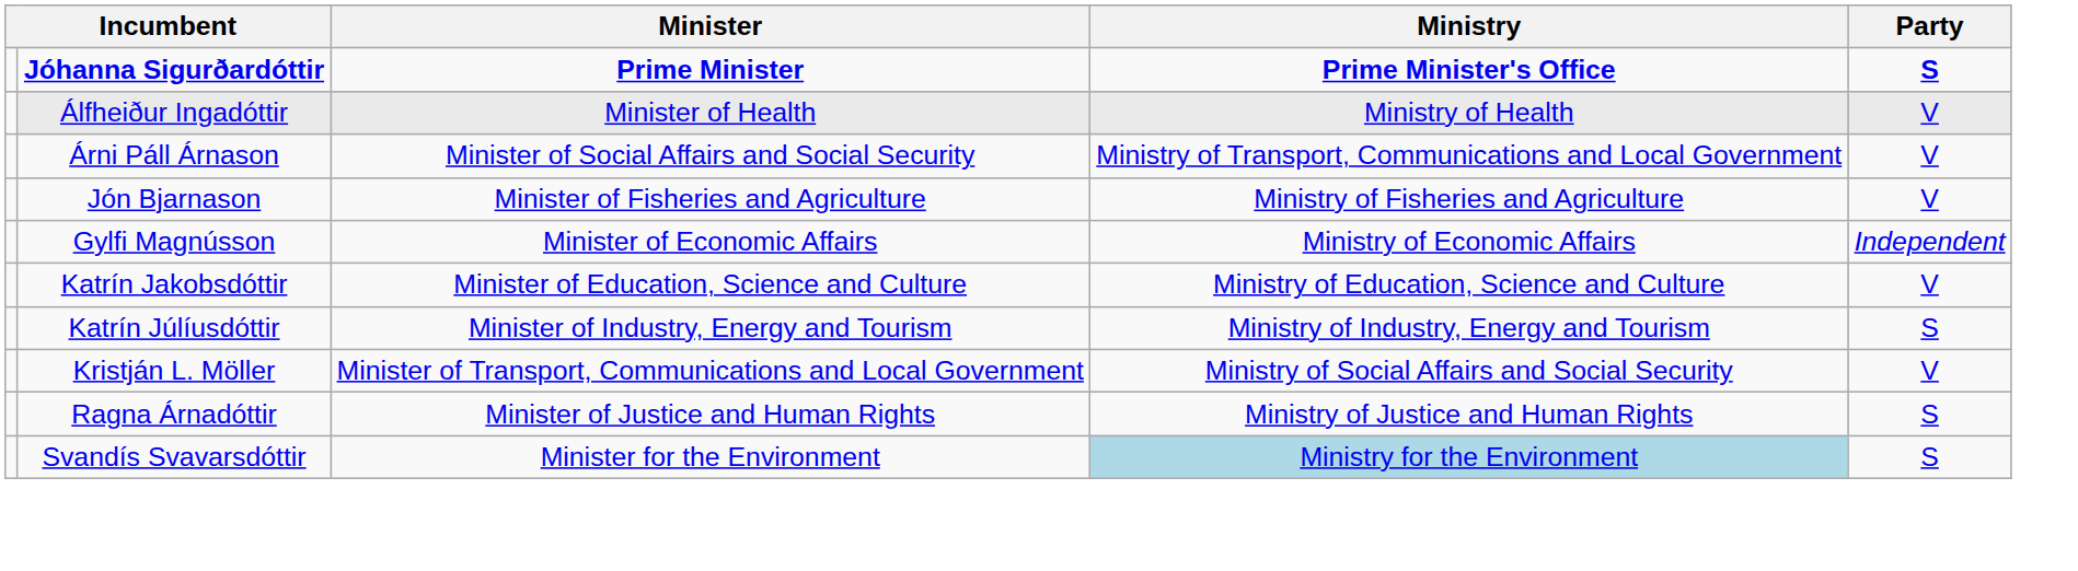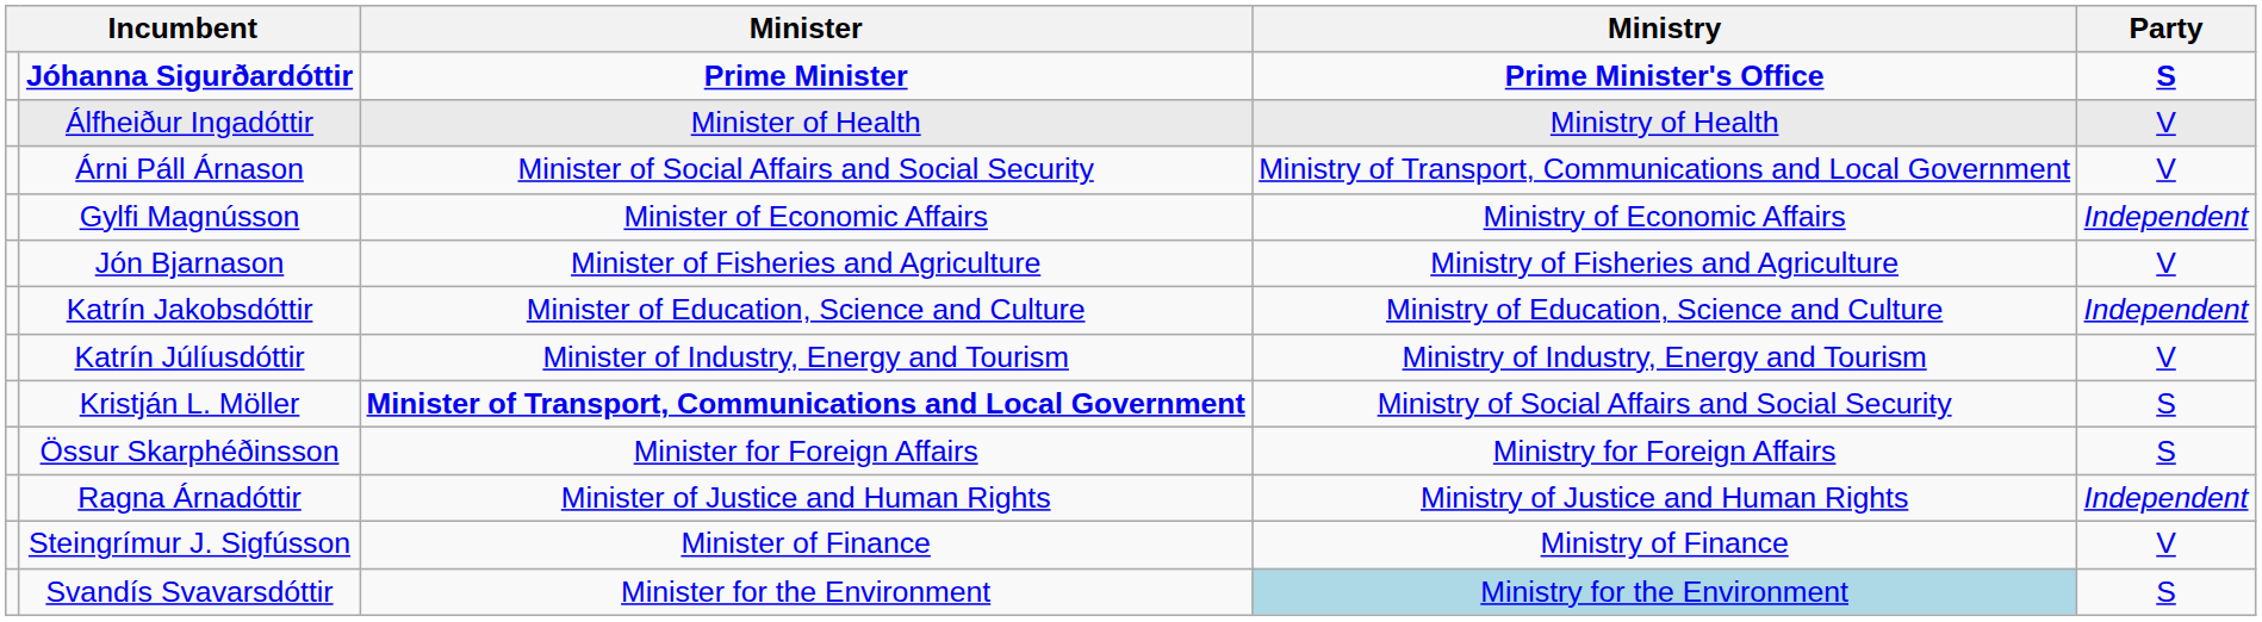 <table class="wikitable" style="text-align: center;">
 <tr>
 <th colspan=2>Incumbent</th>
 <th>Minister</th>
 <th>Ministry</th>
 <th>Party</th>
 </tr>
 <tr>
 <td></td>
 <td><strong><a href='#'>Jóhanna Sigurðardóttir</a></strong></td>
 <td><strong><a href='#'>Prime Minister</a><br></strong></td>
 <td><strong><a href='#'>Prime Minister's Office</a><br></strong></td>
 <td><strong><a href='#'>S</a></strong></td>
 </tr>
 <tr>
 <td></td>
 <td style="background-color: #EAEAEA;"><a href='#'>Álfheiður Ingadóttir</a></td>
 <td style="background-color: #EAEAEA;"><a href='#'>Minister of Health</a><br></td>
 <td style="background-color: #EAEAEA;"><a href='#'>Ministry of Health</a><br></td>
 <td style="background-color: #EAEAEA;"><a href='#'>V</a></td>
 </tr>
 <tr>
 <td></td>
 <td><a href='#'>Árni Páll Árnason</a></td>
 <td><a href='#'>Minister of Social Affairs and Social Security</a><br></td>
 <td><a href='#'>Ministry of Transport, Communications and Local Government</a><br></td>
 <td><a href='#'>V</a></td>
 </tr>
 <tr>
 <td></td>
+<td><a href='#'>Gylfi Magnússon</a></td>
+<td><a href='#'>Minister of Economic Affairs</a><br></td>
+<td><a href='#'>Ministry of Economic Affairs</a><br></td>
+<td><em><a href='#'>Independent</a></em></td>
+</tr>
+<tr>
+<td></td>
 <td><a href='#'>Jón Bjarnason</a></td>
 <td><a href='#'>Minister of Fisheries and Agriculture</a><br></td>
 <td><a href='#'>Ministry of Fisheries and Agriculture</a><br></td>
 <td><a href='#'>V</a></td>
 </tr>
 <tr>
 <td></td>
-<td><a href='#'>Gylfi Magnússon</a></td>
-<td><a href='#'>Minister of Economic Affairs</a><br></td>
-<td><a href='#'>Ministry of Economic Affairs</a><br></td>
-<td><em><a href='#'>Independent</a></em></td>
-</tr>
-<tr>
-<td></td>
 <td><a href='#'>Katrín Jakobsdóttir</a></td>
 <td><a href='#'>Minister of Education, Science and Culture</a><br></td>
 <td><a href='#'>Ministry of Education, Science and Culture</a><br></td>
-<td><a href='#'>V</a></td>
+<td><em><a href='#'>Independent</a></em></td>
 </tr>
 <tr>
 <td></td>
 <td><a href='#'>Katrín Júlíusdóttir</a></td>
 <td><a href='#'>Minister of Industry, Energy and Tourism</a><br></td>
 <td><a href='#'>Ministry of Industry, Energy and Tourism</a><br></td>
+<td><a href='#'>V</a></td>
+</tr>
+<tr>
+<td></td>
+<td><a href='#'>Kristján L. Möller</a></td>
+<td><strong><a href='#'>Minister of Transport, Communications and Local Government</a><br></strong></td>
+<td><a href='#'>Ministry of Social Affairs and Social Security</a><br></td>
 <td><a href='#'>S</a></td>
 </tr>
 <tr>
 <td></td>
-<td><a href='#'>Kristján L. Möller</a></td>
-<td><a href='#'>Minister of Transport, Communications and Local Government</a><br></td>
-<td><a href='#'>Ministry of Social Affairs and Social Security</a><br></td>
-<td><a href='#'>V</a></td>
+<td><a href='#'>Össur Skarphéðinsson</a></td>
+<td><a href='#'>Minister for Foreign Affairs</a><br></td>
+<td><a href='#'>Ministry for Foreign Affairs</a><br></td>
+<td><a href='#'>S</a></td>
 </tr>
 <tr>
 <td></td>
 <td><a href='#'>Ragna Árnadóttir</a></td>
 <td><a href='#'>Minister of Justice and Human Rights</a><br></td>
 <td><a href='#'>Ministry of Justice and Human Rights</a><br></td>
-<td><a href='#'>S</a></td>
+<td><em><a href='#'>Independent</a></em></td>
+</tr>
+<tr>
+<td></td>
+<td><a href='#'>Steingrímur J. Sigfússon</a></td>
+<td><a href='#'>Minister of Finance</a><br></td>
+<td><a href='#'>Ministry of Finance</a><br></td>
+<td><a href='#'>V</a></td>
 </tr>
 <tr>
 <td></td>
 <td><a href='#'>Svandís Svavarsdóttir</a></td>
 <td><a href='#'>Minister for the Environment</a><br></td>
 <td style="background: lightblue;"><a href='#'>Ministry for the Environment</a><br></td>
 <td><a href='#'>S</a></td>
 </tr>
 </table>
